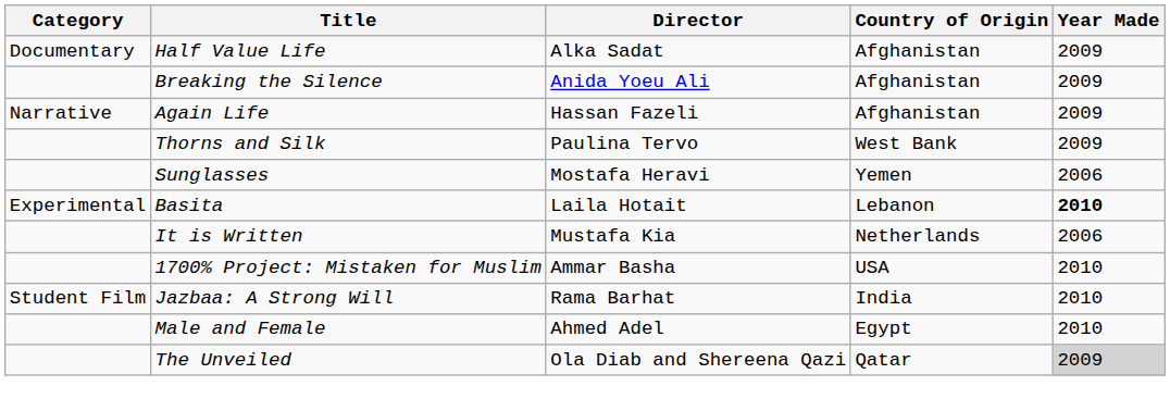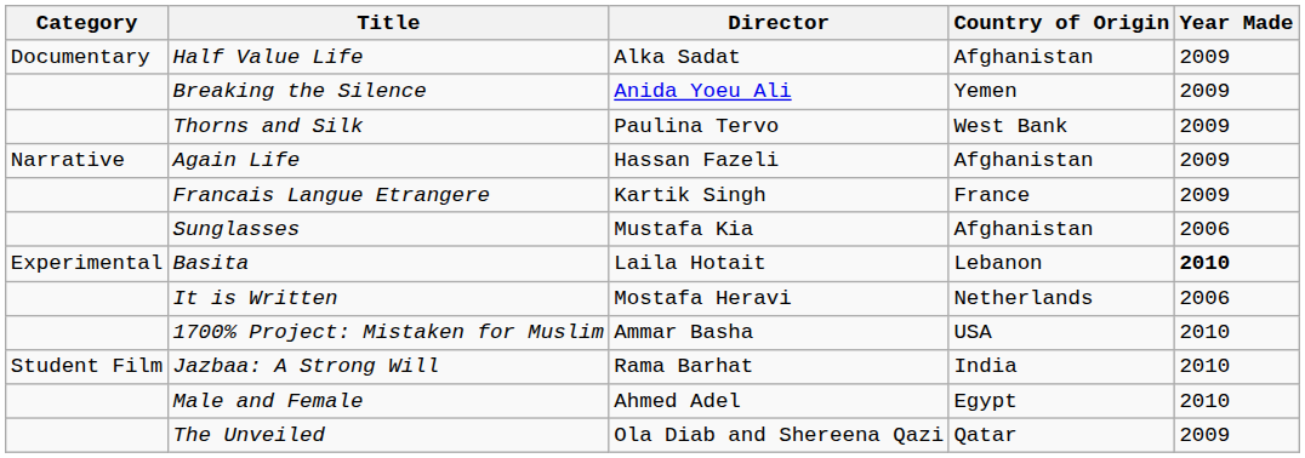 <table class="wikitable">
 <tr>
 <th>Category</th>
 <th>Title</th>
 <th>Director</th>
 <th>Country of Origin</th>
 <th>Year Made</th>
 </tr>
 <tr>
 <td>Documentary</td>
 <td><em>Half Value Life</em></td>
 <td>Alka Sadat</td>
 <td>Afghanistan</td>
 <td>2009</td>
 </tr>
 <tr>
 <td></td>
 <td><em>Breaking the Silence</em></td>
 <td><a href='#'>Anida Yoeu Ali</a></td>
-<td>Afghanistan</td>
+<td>Yemen</td>
+<td>2009</td>
+</tr>
+<tr>
+<td></td>
+<td><em>Thorns and Silk</em></td>
+<td>Paulina Tervo</td>
+<td>West Bank</td>
 <td>2009</td>
 </tr>
 <tr>
 <td>Narrative</td>
 <td><em>Again Life</em></td>
 <td>Hassan Fazeli</td>
 <td>Afghanistan</td>
 <td>2009</td>
 </tr>
 <tr>
 <td></td>
-<td><em>Thorns and Silk</em></td>
-<td>Paulina Tervo</td>
-<td>West Bank</td>
+<td><em>Francais Langue Etrangere</em></td>
+<td>Kartik Singh</td>
+<td>France</td>
 <td>2009</td>
 </tr>
 <tr>
 <td></td>
 <td><em>Sunglasses</em></td>
-<td>Mostafa Heravi</td>
-<td>Yemen</td>
+<td>Mustafa Kia</td>
+<td>Afghanistan</td>
 <td>2006</td>
 </tr>
 <tr>
 <td>Experimental</td>
 <td><em>Basita</em></td>
 <td>Laila Hotait</td>
 <td>Lebanon</td>
 <td><strong>2010</strong></td>
 </tr>
 <tr>
 <td></td>
 <td><em>It is Written</em></td>
-<td>Mustafa Kia</td>
+<td>Mostafa Heravi</td>
 <td>Netherlands</td>
 <td>2006</td>
 </tr>
 <tr>
 <td></td>
 <td><em>1700% Project: Mistaken for Muslim</em></td>
 <td>Ammar Basha</td>
 <td>USA</td>
 <td>2010</td>
 </tr>
 <tr>
 <td>Student Film</td>
 <td><em>Jazbaa: A Strong Will</em></td>
 <td>Rama Barhat</td>
 <td>India</td>
 <td>2010</td>
 </tr>
 <tr>
 <td></td>
 <td><em>Male and Female</em></td>
 <td>Ahmed Adel</td>
 <td>Egypt</td>
 <td>2010</td>
 </tr>
 <tr>
 <td></td>
 <td><em>The Unveiled</em></td>
 <td>Ola Diab and Shereena Qazi</td>
 <td>Qatar</td>
-<td style="background: lightgrey;">2009</td>
+<td>2009</td>
 </tr>
 </table>
